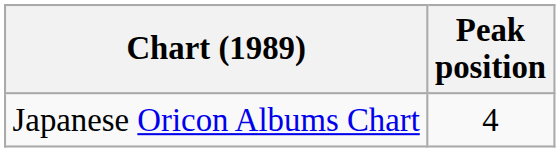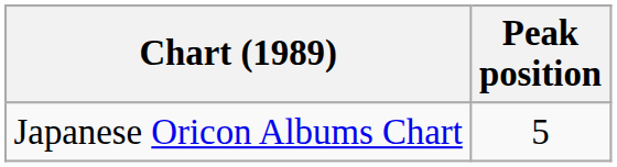 <table class="wikitable">
 <tr>
 <th>Chart (1989)</th>
 <th>Peak<br>position</th>
 </tr>
 <tr>
 <td>Japanese <a href='#'>Oricon Albums Chart</a></td>
-<td align="center">4</td>
+<td align="center">5</td>
 </tr>
 </table>
